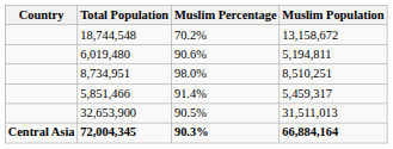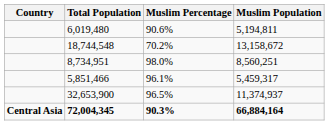 <table class="wikitable sortable">
 <tr>
 <th>Country</th>
 <th>Total Population</th>
 <th>Muslim Percentage</th>
 <th>Muslim Population</th>
 </tr>
 <tr>
 <td></td>
+<td>6,019,480</td>
+<td>90.6%</td>
+<td>5,194,811</td>
+</tr>
+<tr>
+<td></td>
 <td>18,744,548</td>
 <td>70.2%</td>
 <td>13,158,672</td>
 </tr>
 <tr>
 <td></td>
-<td>6,019,480</td>
-<td>90.6%</td>
-<td>5,194,811</td>
-</tr>
-<tr>
-<td></td>
 <td>8,734,951</td>
 <td>98.0%</td>
-<td>8,510,251</td>
+<td>8,560,251</td>
 </tr>
 <tr>
 <td></td>
 <td>5,851,466</td>
-<td>91.4%</td>
+<td>96.1%</td>
 <td>5,459,317</td>
 </tr>
 <tr>
 <td></td>
 <td>32,653,900</td>
-<td>90.5%</td>
-<td>31,511,013</td>
+<td>96.5%</td>
+<td>11,374,937</td>
 </tr>
 <tr>
 <td><strong>Central Asia</strong></td>
 <td><strong>72,004,345</strong></td>
 <td><strong>90.3%</strong></td>
 <td><strong>66,884,164</strong></td>
 </tr>
 </table>
